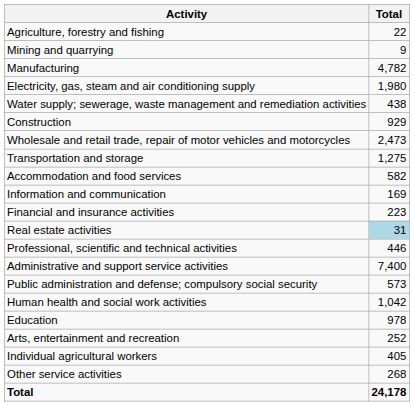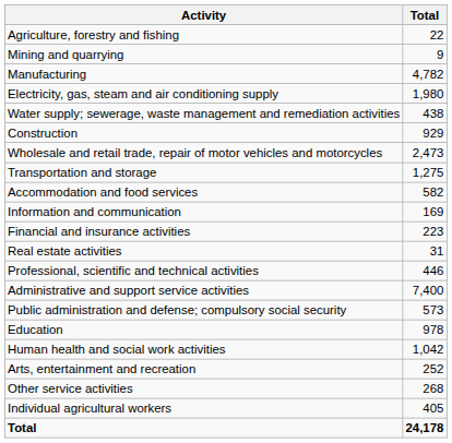 <table class="wikitable sortable" style="font-size:95%;">
 <tr>
 <th>Activity</th>
 <th>Total</th>
 </tr>
 <tr>
 <td>Agriculture, forestry and fishing</td>
 <td align="right">22</td>
 </tr>
 <tr>
 <td>Mining and quarrying</td>
 <td align="right">9</td>
 </tr>
 <tr>
 <td>Manufacturing</td>
 <td align="right">4,782</td>
 </tr>
 <tr>
 <td>Electricity, gas, steam and air conditioning supply</td>
 <td align="right">1,980</td>
 </tr>
 <tr>
 <td>Water supply; sewerage, waste management and remediation activities</td>
 <td align="right">438</td>
 </tr>
 <tr>
 <td>Construction</td>
 <td align="right">929</td>
 </tr>
 <tr>
 <td>Wholesale and retail trade, repair of motor vehicles and motorcycles</td>
 <td align="right">2,473</td>
 </tr>
 <tr>
 <td>Transportation and storage</td>
 <td align="right">1,275</td>
 </tr>
 <tr>
 <td>Accommodation and food services</td>
 <td align="right">582</td>
 </tr>
 <tr>
 <td>Information and communication</td>
 <td align="right">169</td>
 </tr>
 <tr>
 <td>Financial and insurance activities</td>
 <td align="right">223</td>
 </tr>
 <tr>
 <td>Real estate activities</td>
-<td align="right" style="background: lightblue;">31</td>
+<td align="right">31</td>
 </tr>
 <tr>
 <td>Professional, scientific and technical activities</td>
 <td align="right">446</td>
 </tr>
 <tr>
 <td>Administrative and support service activities</td>
 <td align="right">7,400</td>
 </tr>
 <tr>
 <td>Public administration and defense; compulsory social security</td>
 <td align="right">573</td>
 </tr>
 <tr>
+<td>Education</td>
+<td align="right">978</td>
+</tr>
+<tr>
 <td>Human health and social work activities</td>
 <td align="right">1,042</td>
-</tr>
-<tr>
-<td>Education</td>
-<td align="right">978</td>
 </tr>
 <tr>
 <td>Arts, entertainment and recreation</td>
 <td align="right">252</td>
 </tr>
 <tr>
+<td>Other service activities</td>
+<td align="right">268</td>
+</tr>
+<tr>
 <td>Individual agricultural workers</td>
 <td align="right">405</td>
-</tr>
-<tr>
-<td>Other service activities</td>
-<td align="right">268</td>
 </tr>
 <tr class="sortbottom">
 <td><strong>Total</strong></td>
 <td align="right"><strong>24,178</strong></td>
 </tr>
 </table>
